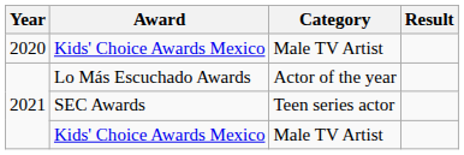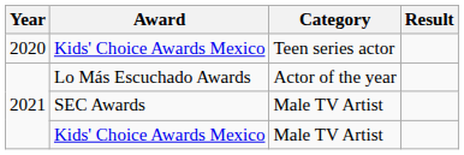 <table class="wikitable">
 <tr>
 <th>Year</th>
 <th>Award</th>
 <th>Category</th>
 <th>Result</th>
 </tr>
 <tr>
 <td>2020</td>
 <td><a href='#'>Kids' Choice Awards Mexico</a></td>
-<td>Male TV Artist</td>
+<td>Teen series actor</td>
 <td></td>
 </tr>
 <tr>
 <td rowspan="3">2021</td>
 <td>Lo Más Escuchado Awards</td>
 <td>Actor of the year</td>
 <td></td>
 </tr>
 <tr>
 <td>SEC Awards</td>
-<td>Teen series actor</td>
+<td>Male TV Artist</td>
 <td></td>
 </tr>
 <tr>
 <td><a href='#'>Kids' Choice Awards Mexico</a></td>
 <td>Male TV Artist</td>
 <td></td>
 </tr>
 </table>
